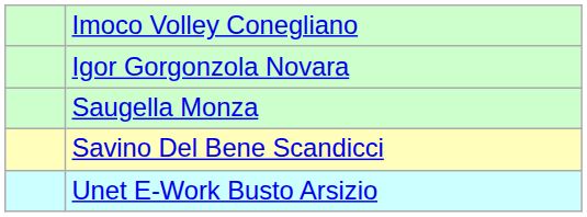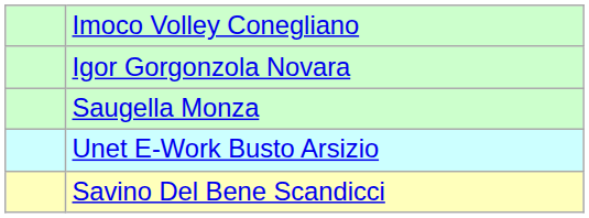 <table class="wikitable" style="text-align: center;">
 <tr bgcolor=#ccffcc>
 <td width=30></td>
 <td width=310 align=left><a href='#'>Imoco Volley Conegliano</a></td>
 </tr>
 <tr bgcolor=#ccffcc>
 <td></td>
 <td align=left><a href='#'>Igor Gorgonzola Novara</a></td>
 </tr>
 <tr bgcolor=#ccffcc>
 <td></td>
 <td align=left><a href='#'>Saugella Monza</a></td>
 </tr>
+<tr bgcolor=#ccffff>
+<td></td>
+<td align=left><a href='#'>Unet E-Work Busto Arsizio</a></td>
+</tr>
 <tr bgcolor=#ffffbb>
 <td></td>
 <td align=left><a href='#'>Savino Del Bene Scandicci</a></td>
 </tr>
-<tr bgcolor=#ccffff>
-<td></td>
-<td align=left><a href='#'>Unet E-Work Busto Arsizio</a></td>
-</tr>
 </table>
